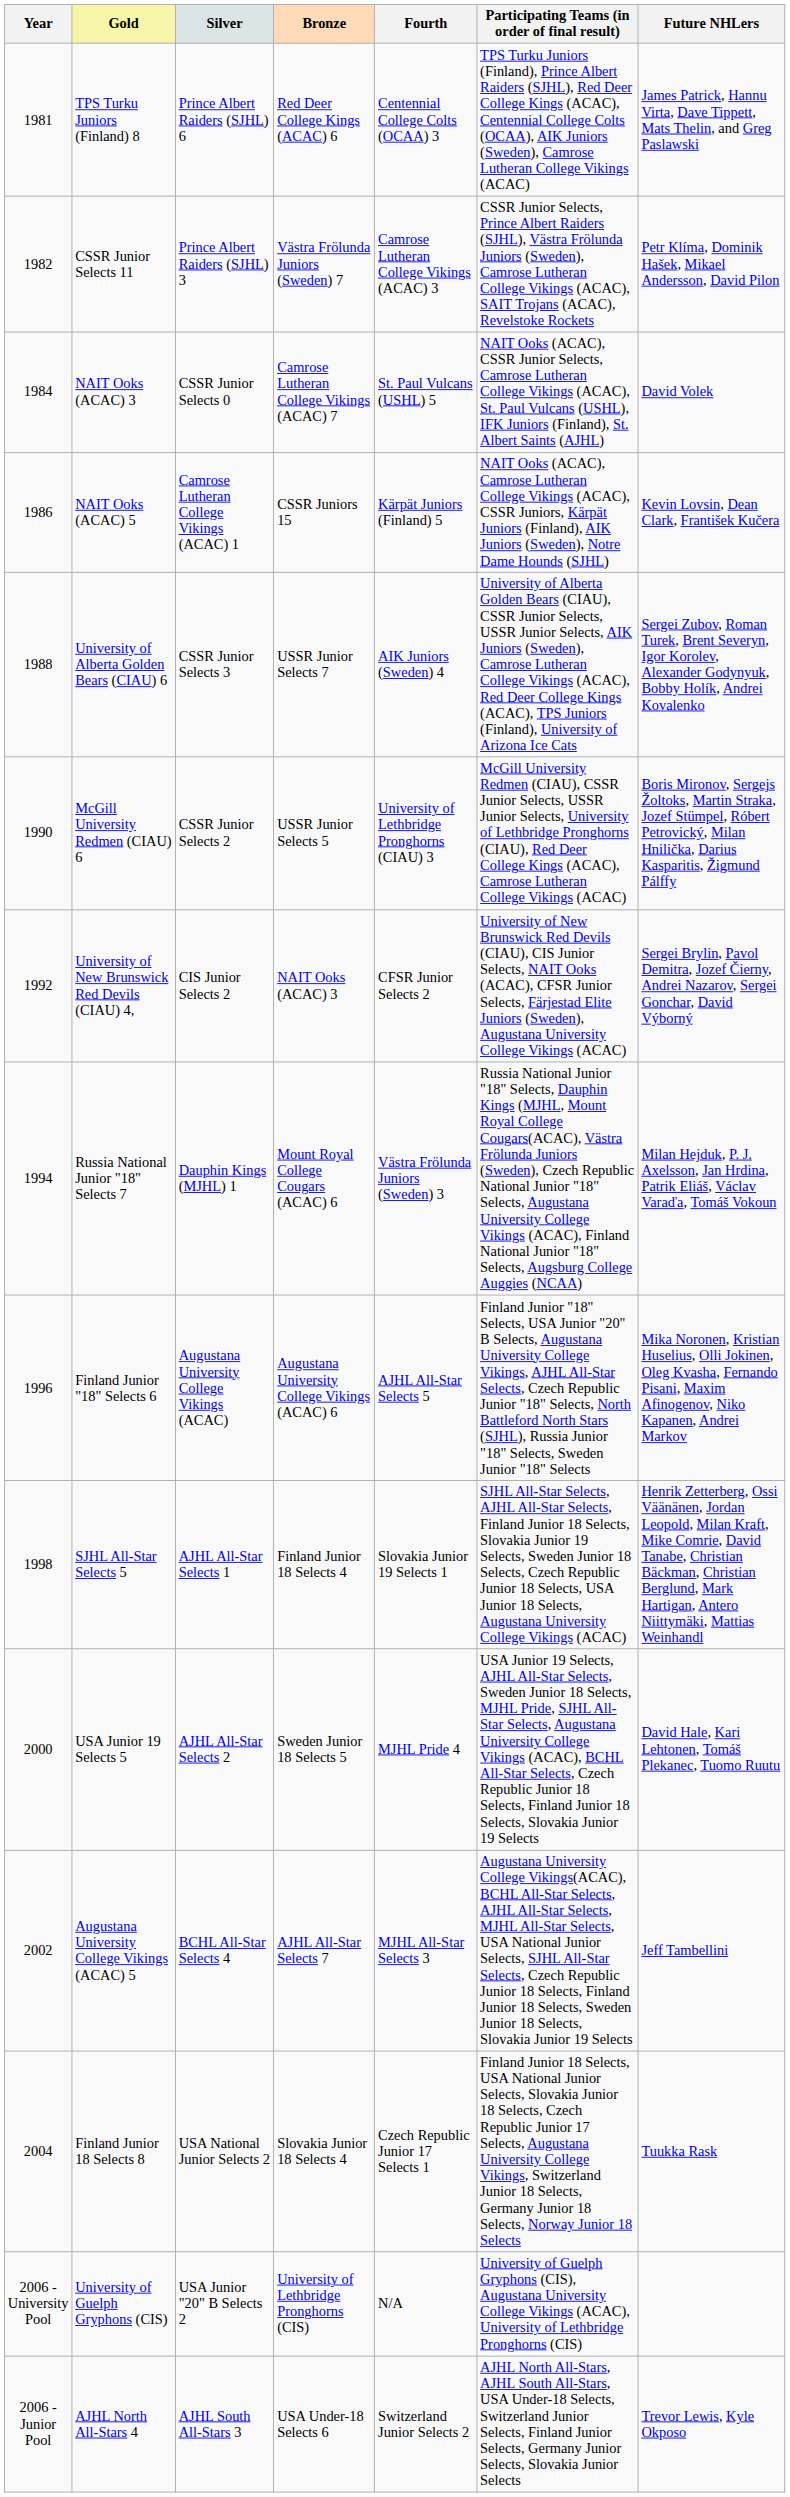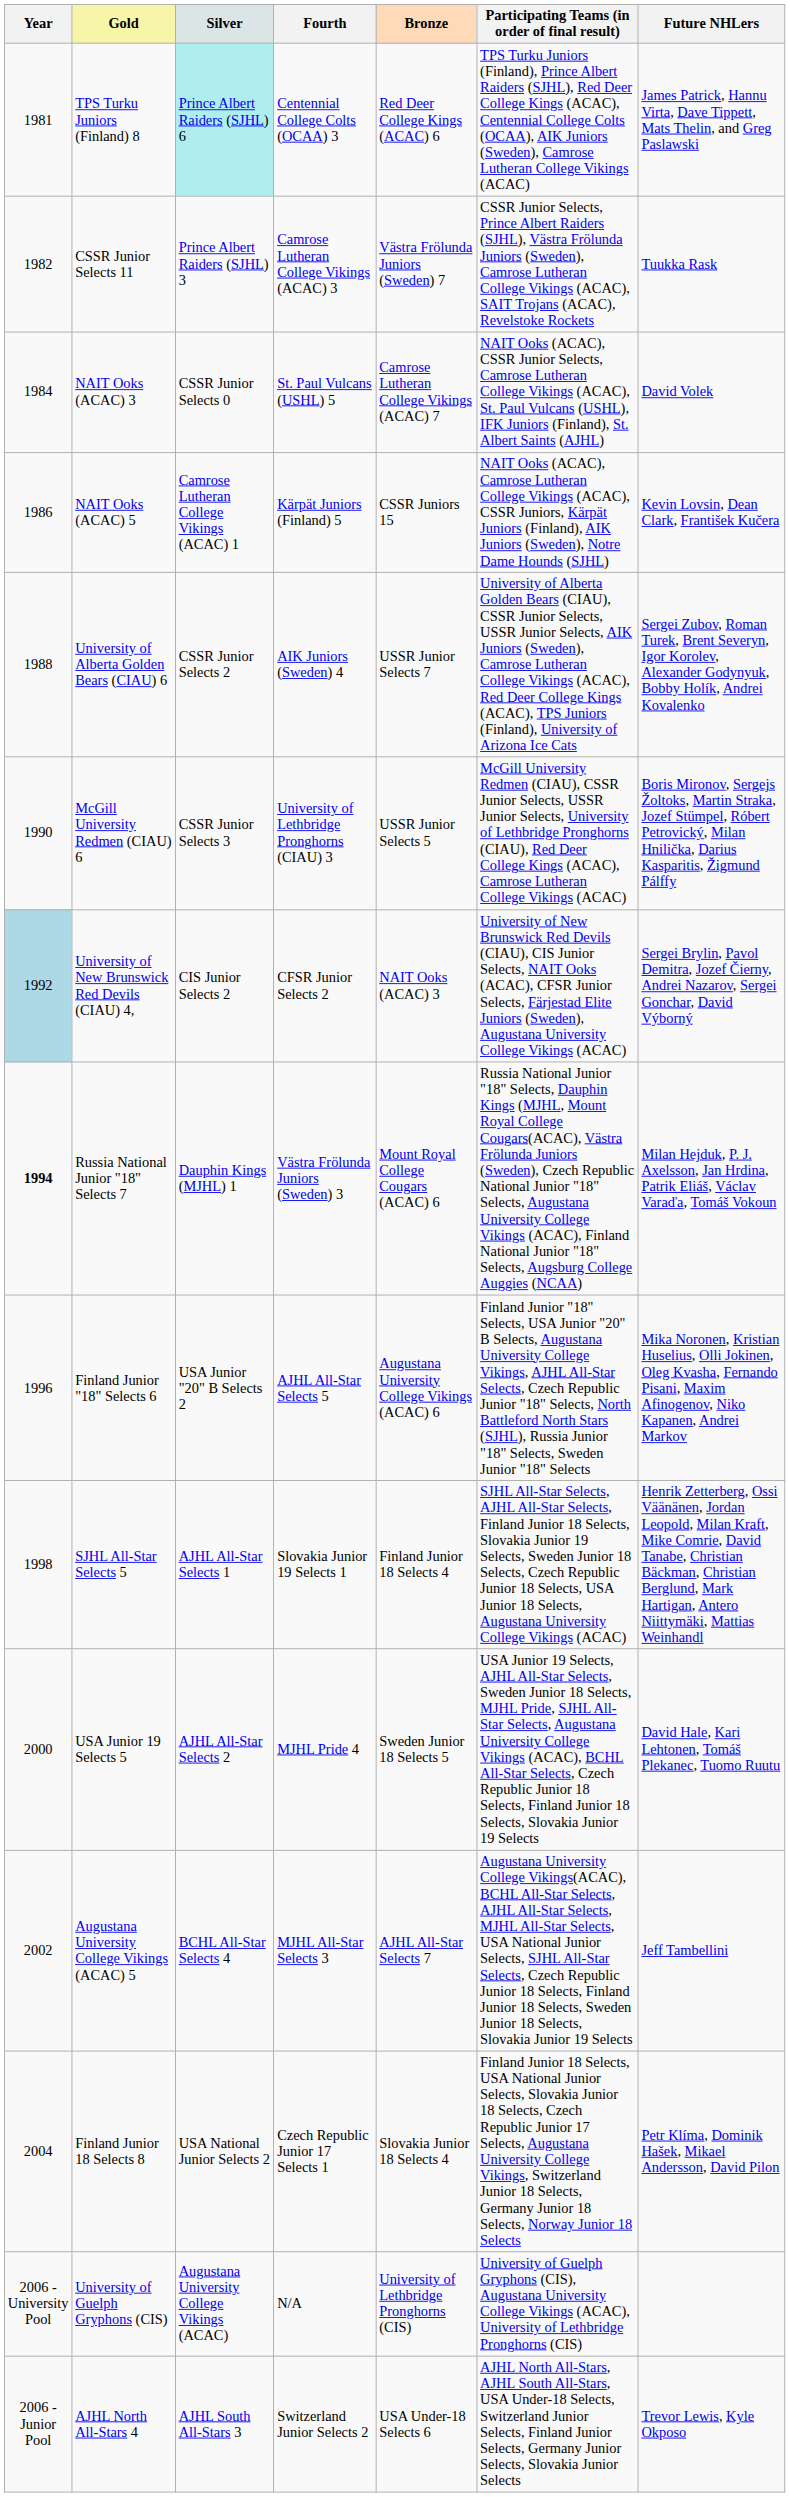 <table class="wikitable sortable">
 <tr style="background:#efefef; text-align:left;">
 <th>Year</th>
 <th style="width:145px; background:#f7f6a8;"> Gold</th>
 <th style="width:135px; background:#dce5e5;"> Silver</th>
+<th style="width:135px;" atyle="background-color: #DCE6E6;">Fourth</th>
 <th style="width:135px; background:#ffdab9;"> Bronze</th>
-<th style="width:135px;" atyle="background-color: #DCE6E6;">Fourth</th>
 <th width=230>Participating Teams (in order of final result)</th>
 <th width=230>Future NHLers</th>
 </tr>
 <tr>
 <td style="text-align:center;">1981</td>
 <td><a href='#'>TPS Turku Juniors</a> (Finland) 8</td>
-<td><a href='#'>Prince Albert Raiders</a> (<a href='#'>SJHL</a>) 6</td>
+<td style="background: paleturquoise;"><a href='#'>Prince Albert Raiders</a> (<a href='#'>SJHL</a>) 6</td>
+<td><a href='#'>Centennial College Colts</a> (<a href='#'>OCAA</a>) 3</td>
 <td><a href='#'>Red Deer College Kings</a> (<a href='#'>ACAC</a>) 6</td>
-<td><a href='#'>Centennial College Colts</a> (<a href='#'>OCAA</a>) 3</td>
 <td><a href='#'>TPS Turku Juniors</a> (Finland), <a href='#'>Prince Albert Raiders</a> (<a href='#'>SJHL</a>), <a href='#'>Red Deer College Kings</a> (ACAC), <a href='#'>Centennial College Colts</a> (<a href='#'>OCAA</a>), <a href='#'>AIK Juniors</a> (<a href='#'>Sweden</a>), <a href='#'>Camrose Lutheran College Vikings</a> (ACAC)</td>
 <td><a href='#'>James Patrick</a>, <a href='#'>Hannu Virta</a>, <a href='#'>Dave Tippett</a>, <a href='#'>Mats Thelin</a>, and <a href='#'>Greg Paslawski</a></td>
 </tr>
 <tr>
 <td style="text-align:center;">1982</td>
 <td>CSSR Junior Selects 11</td>
 <td><a href='#'>Prince Albert Raiders</a> (<a href='#'>SJHL</a>) 3</td>
+<td><a href='#'>Camrose Lutheran College Vikings</a> (ACAC) 3</td>
 <td><a href='#'>Västra Frölunda Juniors</a> (<a href='#'>Sweden</a>) 7</td>
-<td><a href='#'>Camrose Lutheran College Vikings</a> (ACAC) 3</td>
 <td>CSSR Junior Selects, <a href='#'>Prince Albert Raiders</a> (<a href='#'>SJHL</a>), <a href='#'>Västra Frölunda Juniors</a> (<a href='#'>Sweden</a>), <a href='#'>Camrose Lutheran College Vikings</a> (ACAC), <a href='#'>SAIT Trojans</a> (ACAC), <a href='#'>Revelstoke Rockets</a></td>
-<td><a href='#'>Petr Klíma</a>, <a href='#'>Dominik Hašek</a>, <a href='#'>Mikael Andersson</a>, <a href='#'>David Pilon</a></td>
+<td><a href='#'>Tuukka Rask</a></td>
 </tr>
 <tr>
 <td style="text-align:center;">1984</td>
 <td><a href='#'>NAIT Ooks</a> (ACAC) 3</td>
 <td>CSSR Junior Selects 0</td>
+<td><a href='#'>St. Paul Vulcans</a> (<a href='#'>USHL</a>) 5</td>
 <td><a href='#'>Camrose Lutheran College Vikings</a> (ACAC) 7</td>
-<td><a href='#'>St. Paul Vulcans</a> (<a href='#'>USHL</a>) 5</td>
 <td><a href='#'>NAIT Ooks</a> (ACAC), CSSR Junior Selects, <a href='#'>Camrose Lutheran College Vikings</a> (ACAC), <a href='#'>St. Paul Vulcans</a> (<a href='#'>USHL</a>), <a href='#'>IFK Juniors</a> (Finland), <a href='#'>St. Albert Saints</a> (<a href='#'>AJHL</a>)</td>
 <td><a href='#'>David Volek</a></td>
 </tr>
 <tr>
 <td style="text-align:center;">1986</td>
 <td><a href='#'>NAIT Ooks</a> (ACAC) 5</td>
 <td><a href='#'>Camrose Lutheran College Vikings</a> (ACAC) 1</td>
+<td><a href='#'>Kärpät Juniors</a> (Finland) 5</td>
 <td>CSSR Juniors 15</td>
-<td><a href='#'>Kärpät Juniors</a> (Finland) 5</td>
 <td><a href='#'>NAIT Ooks</a> (ACAC), <a href='#'>Camrose Lutheran College Vikings</a> (ACAC), CSSR Juniors, <a href='#'>Kärpät Juniors</a> (Finland), <a href='#'>AIK Juniors</a> (<a href='#'>Sweden</a>), <a href='#'>Notre Dame Hounds</a> (<a href='#'>SJHL</a>)</td>
 <td><a href='#'>Kevin Lovsin</a>, <a href='#'>Dean Clark</a>, <a href='#'>František Kučera</a></td>
 </tr>
 <tr>
 <td style="text-align:center;">1988</td>
 <td><a href='#'>University of Alberta Golden Bears</a> (<a href='#'>CIAU</a>) 6</td>
-<td>CSSR Junior Selects 3</td>
+<td>CSSR Junior Selects 2</td>
+<td><a href='#'>AIK Juniors</a> (<a href='#'>Sweden</a>) 4</td>
 <td>USSR Junior Selects 7</td>
-<td><a href='#'>AIK Juniors</a> (<a href='#'>Sweden</a>) 4</td>
 <td><a href='#'>University of Alberta Golden Bears</a> (CIAU), CSSR Junior Selects, USSR Junior Selects, <a href='#'>AIK Juniors</a> (<a href='#'>Sweden</a>), <a href='#'>Camrose Lutheran College Vikings</a> (ACAC), <a href='#'>Red Deer College Kings</a> (ACAC), <a href='#'>TPS Juniors</a> (Finland), <a href='#'>University of Arizona Ice Cats</a></td>
 <td><a href='#'>Sergei Zubov</a>, <a href='#'>Roman Turek</a>, <a href='#'>Brent Severyn</a>, <a href='#'>Igor Korolev</a>, <a href='#'>Alexander Godynyuk</a>, <a href='#'>Bobby Holík</a>, <a href='#'>Andrei Kovalenko</a></td>
 </tr>
 <tr>
 <td style="text-align:center;">1990</td>
 <td><a href='#'>McGill University Redmen</a> (CIAU) 6</td>
-<td>CSSR Junior Selects 2</td>
+<td>CSSR Junior Selects 3</td>
+<td><a href='#'>University of Lethbridge Pronghorns</a> (CIAU) 3</td>
 <td>USSR Junior Selects 5</td>
-<td><a href='#'>University of Lethbridge Pronghorns</a> (CIAU) 3</td>
 <td><a href='#'>McGill University Redmen</a> (CIAU), CSSR Junior Selects, USSR Junior Selects, <a href='#'>University of Lethbridge Pronghorns</a> (CIAU), <a href='#'>Red Deer College Kings</a> (ACAC), <a href='#'>Camrose Lutheran College Vikings</a> (ACAC)</td>
 <td><a href='#'>Boris Mironov</a>, <a href='#'>Sergejs Žoltoks</a>, <a href='#'>Martin Straka</a>, <a href='#'>Jozef Stümpel</a>, <a href='#'>Róbert Petrovický</a>, <a href='#'>Milan Hnilička</a>, <a href='#'>Darius Kasparitis</a>, <a href='#'>Žigmund Pálffy</a></td>
 </tr>
 <tr>
-<td style="text-align:center;">1992</td>
+<td style="background: lightblue; text-align:center;">1992</td>
 <td><a href='#'>University of New Brunswick Red Devils</a> (CIAU) 4,</td>
 <td>CIS Junior Selects 2</td>
+<td>CFSR Junior Selects 2</td>
 <td><a href='#'>NAIT Ooks</a> (ACAC) 3</td>
-<td>CFSR Junior Selects 2</td>
 <td><a href='#'>University of New Brunswick Red Devils</a> (CIAU), CIS Junior Selects, <a href='#'>NAIT Ooks</a> (ACAC), CFSR Junior Selects, <a href='#'>Färjestad Elite Juniors</a> (<a href='#'>Sweden</a>), <a href='#'>Augustana University College Vikings</a> (ACAC)</td>
 <td><a href='#'>Sergei Brylin</a>, <a href='#'>Pavol Demitra</a>, <a href='#'>Jozef Čierny</a>, <a href='#'>Andrei Nazarov</a>, <a href='#'>Sergei Gonchar</a>, <a href='#'>David Výborný</a></td>
 </tr>
 <tr>
-<td style="text-align:center;">1994</td>
+<td style="text-align:center;"><strong>1994</strong></td>
 <td>Russia National Junior "18" Selects 7</td>
 <td><a href='#'>Dauphin Kings</a> (<a href='#'>MJHL</a>) 1</td>
+<td><a href='#'>Västra Frölunda Juniors</a> (<a href='#'>Sweden</a>) 3</td>
 <td><a href='#'>Mount Royal College Cougars</a> (ACAC) 6</td>
-<td><a href='#'>Västra Frölunda Juniors</a> (<a href='#'>Sweden</a>) 3</td>
 <td>Russia National Junior "18" Selects, <a href='#'>Dauphin Kings</a> (<a href='#'>MJHL</a>, <a href='#'>Mount Royal College Cougars</a>(ACAC), <a href='#'>Västra Frölunda Juniors</a> (<a href='#'>Sweden</a>), Czech Republic National Junior "18" Selects, <a href='#'>Augustana University College Vikings</a> (ACAC), Finland National Junior "18" Selects, <a href='#'>Augsburg College Auggies</a> (<a href='#'>NCAA</a>)</td>
 <td><a href='#'>Milan Hejduk</a>, <a href='#'>P. J. Axelsson</a>, <a href='#'>Jan Hrdina</a>, <a href='#'>Patrik Eliáš</a>, <a href='#'>Václav Varaďa</a>, <a href='#'>Tomáš Vokoun</a></td>
 </tr>
 <tr>
 <td style="text-align:center;">1996</td>
 <td>Finland Junior "18" Selects 6</td>
-<td><a href='#'>Augustana University College Vikings</a> (ACAC)</td>
+<td>USA Junior "20" B Selects 2</td>
+<td><a href='#'>AJHL All-Star Selects</a> 5</td>
 <td><a href='#'>Augustana University College Vikings</a> (ACAC) 6</td>
-<td><a href='#'>AJHL All-Star Selects</a> 5</td>
 <td>Finland Junior "18" Selects, USA Junior "20" B Selects, <a href='#'>Augustana University College Vikings</a>, <a href='#'>AJHL All-Star Selects</a>, Czech Republic Junior "18" Selects, <a href='#'>North Battleford North Stars</a> (<a href='#'>SJHL</a>), Russia Junior "18" Selects, Sweden Junior "18" Selects</td>
 <td><a href='#'>Mika Noronen</a>, <a href='#'>Kristian Huselius</a>, <a href='#'>Olli Jokinen</a>, <a href='#'>Oleg Kvasha</a>, <a href='#'>Fernando Pisani</a>, <a href='#'>Maxim Afinogenov</a>, <a href='#'>Niko Kapanen</a>, <a href='#'>Andrei Markov</a></td>
 </tr>
 <tr>
 <td style="text-align:center;">1998</td>
 <td><a href='#'>SJHL All-Star Selects</a> 5</td>
 <td><a href='#'>AJHL All-Star Selects</a> 1</td>
+<td>Slovakia Junior 19 Selects 1</td>
 <td>Finland Junior 18 Selects 4</td>
-<td>Slovakia Junior 19 Selects 1</td>
 <td><a href='#'>SJHL All-Star Selects</a>, <a href='#'>AJHL All-Star Selects</a>, Finland Junior 18 Selects, Slovakia Junior 19 Selects, Sweden Junior 18 Selects, Czech Republic Junior 18 Selects, USA Junior 18 Selects, <a href='#'>Augustana University College Vikings</a> (ACAC)</td>
 <td><a href='#'>Henrik Zetterberg</a>, <a href='#'>Ossi Väänänen</a>, <a href='#'>Jordan Leopold</a>, <a href='#'>Milan Kraft</a>, <a href='#'>Mike Comrie</a>, <a href='#'>David Tanabe</a>, <a href='#'>Christian Bäckman</a>, <a href='#'>Christian Berglund</a>, <a href='#'>Mark Hartigan</a>, <a href='#'>Antero Niittymäki</a>, <a href='#'>Mattias Weinhandl</a></td>
 </tr>
 <tr>
 <td style="text-align:center;">2000</td>
 <td>USA Junior 19 Selects 5</td>
 <td><a href='#'>AJHL All-Star Selects</a> 2</td>
+<td><a href='#'>MJHL Pride</a> 4</td>
 <td>Sweden Junior 18 Selects 5</td>
-<td><a href='#'>MJHL Pride</a> 4</td>
 <td>USA Junior 19 Selects, <a href='#'>AJHL All-Star Selects</a>, Sweden Junior 18 Selects, <a href='#'>MJHL Pride</a>, <a href='#'>SJHL All-Star Selects</a>, <a href='#'>Augustana University College Vikings</a> (ACAC), <a href='#'>BCHL All-Star Selects</a>, Czech Republic Junior 18 Selects, Finland Junior 18 Selects, Slovakia Junior 19 Selects</td>
 <td><a href='#'>David Hale</a>, <a href='#'>Kari Lehtonen</a>, <a href='#'>Tomáš Plekanec</a>, <a href='#'>Tuomo Ruutu</a></td>
 </tr>
 <tr>
 <td style="text-align:center;">2002</td>
 <td><a href='#'>Augustana University College Vikings</a> (ACAC) 5</td>
 <td><a href='#'>BCHL All-Star Selects</a> 4</td>
+<td><a href='#'>MJHL All-Star Selects</a> 3</td>
 <td><a href='#'>AJHL All-Star Selects</a> 7</td>
-<td><a href='#'>MJHL All-Star Selects</a> 3</td>
 <td><a href='#'>Augustana University College Vikings</a>(ACAC), <a href='#'>BCHL All-Star Selects</a>, <a href='#'>AJHL All-Star Selects</a>, <a href='#'>MJHL All-Star Selects</a>, USA National Junior Selects, <a href='#'>SJHL All-Star Selects</a>, Czech Republic Junior 18 Selects, Finland Junior 18 Selects, Sweden Junior 18 Selects, Slovakia Junior 19 Selects</td>
 <td><a href='#'>Jeff Tambellini</a></td>
 </tr>
 <tr>
 <td style="text-align:center;">2004</td>
 <td>Finland Junior 18 Selects 8</td>
 <td>USA National Junior Selects 2</td>
+<td>Czech Republic Junior 17 Selects 1</td>
 <td>Slovakia Junior 18 Selects 4</td>
-<td>Czech Republic Junior 17 Selects 1</td>
 <td>Finland Junior 18 Selects, USA National Junior Selects, Slovakia Junior 18 Selects, Czech Republic Junior 17 Selects, <a href='#'>Augustana University College Vikings</a>, Switzerland Junior 18 Selects, Germany Junior 18 Selects, <a href='#'>Norway Junior 18 Selects</a></td>
-<td><a href='#'>Tuukka Rask</a></td>
+<td><a href='#'>Petr Klíma</a>, <a href='#'>Dominik Hašek</a>, <a href='#'>Mikael Andersson</a>, <a href='#'>David Pilon</a></td>
 </tr>
 <tr>
 <td style="text-align:center;">2006 - University Pool</td>
 <td><a href='#'>University of Guelph Gryphons</a> (CIS)</td>
-<td>USA Junior "20" B Selects 2</td>
+<td><a href='#'>Augustana University College Vikings</a> (ACAC)</td>
+<td>N/A</td>
 <td><a href='#'>University of Lethbridge Pronghorns</a> (CIS)</td>
-<td>N/A</td>
 <td><a href='#'>University of Guelph Gryphons</a> (CIS), <a href='#'>Augustana University College Vikings</a> (ACAC), <a href='#'>University of Lethbridge Pronghorns</a> (CIS)</td>
 <td></td>
 </tr>
 <tr>
 <td style="text-align:center;">2006 - Junior Pool</td>
 <td><a href='#'>AJHL North All-Stars</a> 4</td>
 <td><a href='#'>AJHL South All-Stars</a> 3</td>
+<td>Switzerland Junior Selects 2</td>
 <td>USA Under-18 Selects 6</td>
-<td>Switzerland Junior Selects 2</td>
 <td><a href='#'>AJHL North All-Stars</a>, <a href='#'>AJHL South All-Stars</a>, USA Under-18 Selects, Switzerland Junior Selects, Finland Junior Selects, Germany Junior Selects, Slovakia Junior Selects</td>
 <td><a href='#'>Trevor Lewis</a>, <a href='#'>Kyle Okposo</a></td>
 </tr>
 </table>
